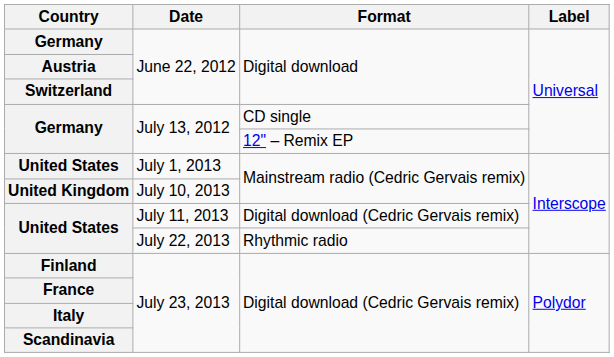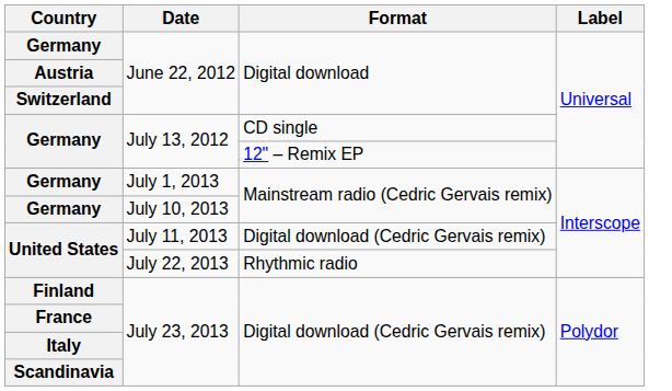 <table class="wikitable plainrowheaders">
 <tr>
 <th scope="col">Country</th>
 <th scope="col">Date</th>
 <th scope="col">Format</th>
 <th scope="col">Label</th>
 </tr>
 <tr>
 <th scope="row">Germany</th>
 <td rowspan="3">June 22, 2012</td>
 <td rowspan="3">Digital download</td>
 <td rowspan="5"><a href='#'>Universal</a></td>
 </tr>
 <tr>
 <th scope="row">Austria</th>
 </tr>
 <tr>
 <th scope="row">Switzerland</th>
 </tr>
 <tr>
 <th scope="row" rowspan="2">Germany</th>
 <td rowspan="2">July 13, 2012</td>
 <td>CD single</td>
 </tr>
 <tr>
 <td><a href='#'>12"</a> – Remix EP</td>
 </tr>
 <tr>
-<th scope="row">United States</th>
+<th scope="row">Germany</th>
 <td>July 1, 2013</td>
 <td rowspan="2">Mainstream radio (Cedric Gervais remix)</td>
 <td rowspan="4"><a href='#'>Interscope</a></td>
 </tr>
 <tr>
-<th scope="row">United Kingdom</th>
+<th scope="row">Germany</th>
 <td>July 10, 2013</td>
 </tr>
 <tr>
 <th scope="row" rowspan="2">United States</th>
 <td>July 11, 2013</td>
 <td>Digital download (Cedric Gervais remix)</td>
 </tr>
 <tr>
 <td>July 22, 2013</td>
 <td>Rhythmic radio</td>
 </tr>
 <tr>
 <th scope="row">Finland</th>
 <td rowspan="4">July 23, 2013</td>
 <td rowspan="4">Digital download (Cedric Gervais remix)</td>
 <td rowspan="4"><a href='#'>Polydor</a></td>
 </tr>
 <tr>
 <th scope="row">France</th>
 </tr>
 <tr>
 <th scope="row">Italy</th>
 </tr>
 <tr>
 <th scope="row">Scandinavia</th>
 </tr>
 </table>
